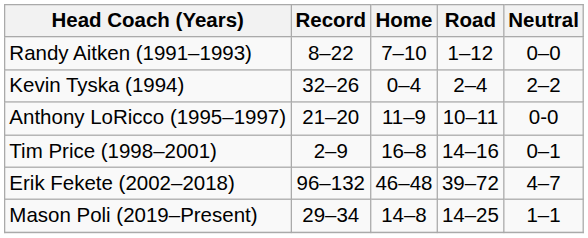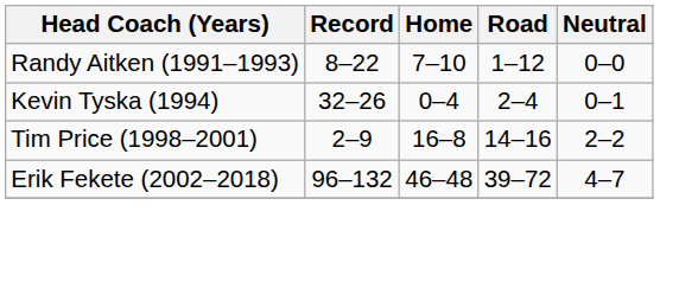 <table class="wikitable sortable">
 <tr>
 <th>Head Coach (Years)</th>
 <th>Record</th>
 <th>Home</th>
 <th>Road</th>
 <th>Neutral</th>
 </tr>
 <tr>
 <td>Randy Aitken (1991–1993)</td>
 <td align=center>8–22</td>
 <td align=center>7–10</td>
 <td align=center>1–12</td>
 <td align=center>0–0</td>
 </tr>
 <tr>
 <td>Kevin Tyska (1994)</td>
 <td align=center>32–26</td>
 <td align=center>0–4</td>
 <td align=center>2–4</td>
-<td align=center>2–2</td>
-</tr>
-<tr>
-<td>Anthony LoRicco (1995–1997)</td>
-<td align=center>21–20</td>
-<td align=center>11–9</td>
-<td align=center>10–11</td>
-<td align=center>0-0</td>
+<td align=center>0–1</td>
 </tr>
 <tr>
 <td>Tim Price (1998–2001)</td>
 <td align=center>2–9</td>
 <td align=center>16–8</td>
 <td align=center>14–16</td>
-<td align=center>0–1</td>
+<td align=center>2–2</td>
 </tr>
 <tr>
 <td>Erik Fekete (2002–2018)</td>
 <td align=center>96–132</td>
 <td align=center>46–48</td>
 <td align=center>39–72</td>
 <td align=center>4–7</td>
 </tr>
 <tr>
-<td>Mason Poli (2019–Present)</td>
-<td align=center>29–34</td>
-<td align=center>14–8</td>
-<td align=center>14–25</td>
-<td align=center>1–1</td>
-</tr>
-<tr>
 </tr>
 </table>
